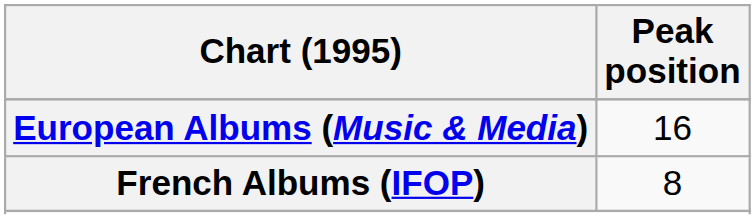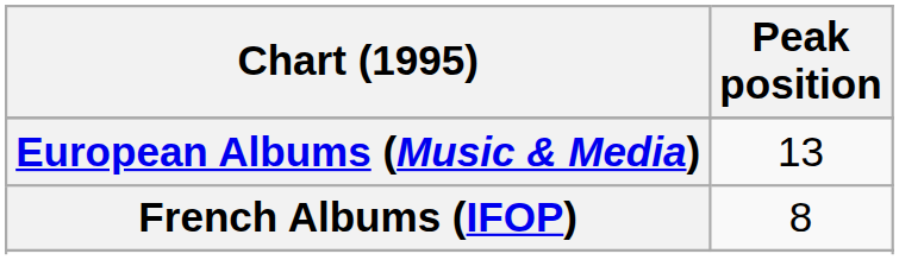 <table class="wikitable sortable plainrowheaders" style="text-align:center">
 <tr>
 <th scope="col">Chart (1995)</th>
 <th scope="col">Peak<br>position</th>
 </tr>
 <tr>
 </tr>
 <tr>
 </tr>
 <tr>
 </tr>
 <tr>
 <th scope="row"><a href='#'>European Albums</a> (<em><a href='#'>Music & Media</a></em>)</th>
-<td>16</td>
+<td>13</td>
 </tr>
 <tr>
 <th scope="row">French Albums (<a href='#'>IFOP</a>)</th>
 <td>8</td>
 </tr>
 <tr>
 </tr>
 <tr>
 </tr>
 <tr>
 </tr>
 <tr>
 </tr>
 </table>
